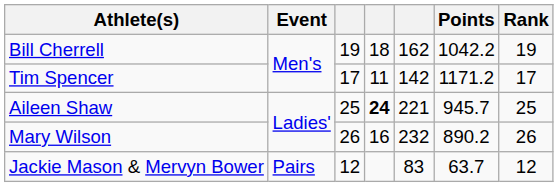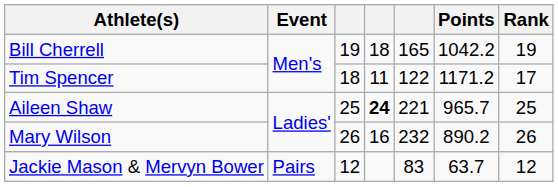 <table class="wikitable" style="font-size:90%">
 <tr>
 <th>Athlete(s)</th>
 <th>Event</th>
 <th></th>
 <th></th>
 <th></th>
 <th>Points</th>
 <th>Rank</th>
 </tr>
 <tr align="center">
 <td align="left"><a href='#'>Bill Cherrell</a></td>
 <td align="left" rowspan=2><a href='#'>Men's</a></td>
 <td>19</td>
 <td>18</td>
-<td>162</td>
+<td>165</td>
 <td>1042.2</td>
 <td>19</td>
 </tr>
 <tr align="center">
 <td align="left"><a href='#'>Tim Spencer</a></td>
-<td>17</td>
+<td>18</td>
 <td>11</td>
-<td>142</td>
+<td>122</td>
 <td>1171.2</td>
 <td>17</td>
 </tr>
 <tr align="center">
 <td align="left"><a href='#'>Aileen Shaw</a></td>
 <td align="left" rowspan=2><a href='#'>Ladies'</a></td>
 <td>25</td>
 <td><strong>24</strong></td>
 <td>221</td>
-<td>945.7</td>
+<td>965.7</td>
 <td>25</td>
 </tr>
 <tr align="center">
 <td align="left"><a href='#'>Mary Wilson</a></td>
 <td>26</td>
 <td>16</td>
 <td>232</td>
 <td>890.2</td>
 <td>26</td>
 </tr>
 <tr align="center">
 <td align="left"><a href='#'>Jackie Mason</a> & <a href='#'>Mervyn Bower</a></td>
 <td align="left" rowspan=2><a href='#'>Pairs</a></td>
 <td>12</td>
 <td></td>
 <td>83</td>
 <td>63.7</td>
 <td>12</td>
 </tr>
 </table>
